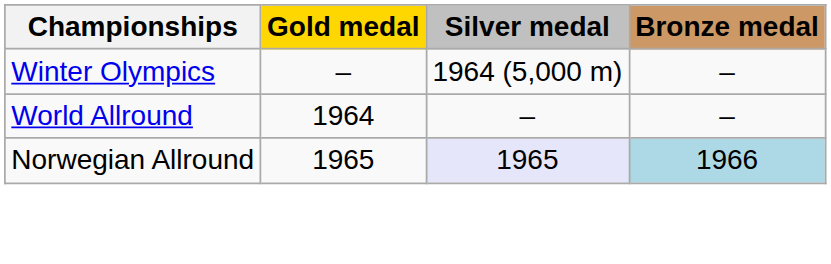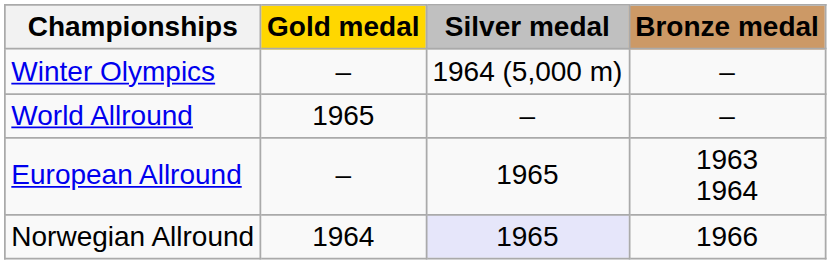 <table class="wikitable">
 <tr>
 <th>Championships</th>
 <td align=center bgcolor=gold><strong>Gold medal</strong></td>
 <td align=center bgcolor=silver><strong>Silver medal</strong></td>
 <td align=center bgcolor=cc9966><strong>Bronze medal</strong></td>
 </tr>
 <tr align="center">
 <td align="left"><a href='#'>Winter Olympics</a></td>
 <td>–</td>
 <td>1964 (5,000 m)</td>
 <td>–</td>
 </tr>
 <tr align="center">
 <td align="left"><a href='#'>World Allround</a></td>
-<td>1964</td>
+<td>1965</td>
 <td>–</td>
 <td>–</td>
 </tr>
 <tr align="center">
+<td align="left"><a href='#'>European Allround</a></td>
+<td>–</td>
+<td>1965</td>
+<td>1963 <br> 1964</td>
+</tr>
+<tr align="center">
 <td align="left">Norwegian Allround</td>
-<td>1965</td>
+<td>1964</td>
 <td style="background: lavender;">1965</td>
-<td style="background: lightblue;">1966</td>
+<td>1966</td>
 </tr>
 </table>
